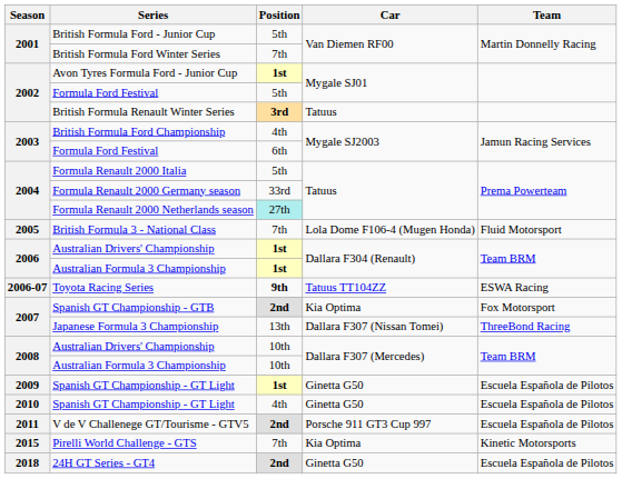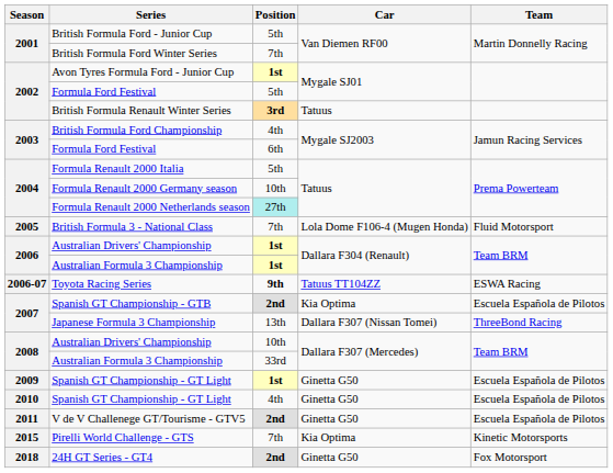 <table class="wikitable" style="font-size: 95%;">
 <tr>
 <th>Season</th>
 <th>Series</th>
 <th>Position</th>
 <th>Car</th>
 <th>Team</th>
 </tr>
 <tr>
 <th rowspan=2>2001</th>
 <td>British Formula Ford - Junior Cup</td>
 <td style="text-align:center">5th</td>
 <td rowspan=2>Van Diemen RF00</td>
 <td rowspan=2>Martin Donnelly Racing</td>
 </tr>
 <tr>
 <td>British Formula Ford Winter Series</td>
 <td align="center">7th</td>
 </tr>
 <tr>
 <th rowspan=3>2002</th>
 <td>Avon Tyres Formula Ford - Junior Cup</td>
 <td align="center" style="background: #ffffbf"><strong>1st</strong></td>
 <td rowspan=2>Mygale SJ01</td>
 <td rowspan=2></td>
 </tr>
 <tr>
 <td><a href='#'>Formula Ford Festival</a></td>
 <td style="text-align:center">5th</td>
 </tr>
 <tr>
 <td>British Formula Renault Winter Series</td>
 <td align="center" style="background: #FFDF9F"><strong>3rd</strong></td>
 <td>Tatuus</td>
 <td></td>
 </tr>
 <tr>
 <th rowspan=2>2003</th>
 <td><a href='#'>British Formula Ford Championship</a></td>
 <td style="text-align:center">4th</td>
 <td rowspan=2>Mygale SJ2003</td>
 <td rowspan=2>Jamun Racing Services</td>
 </tr>
 <tr>
 <td><a href='#'>Formula Ford Festival</a></td>
 <td style="text-align:center">6th</td>
 </tr>
 <tr>
 <th rowspan=3>2004</th>
 <td><a href='#'>Formula Renault 2000 Italia</a></td>
 <td align="center">5th</td>
 <td rowspan=3>Tatuus</td>
 <td rowspan=3><a href='#'>Prema Powerteam</a></td>
 </tr>
 <tr>
 <td><a href='#'>Formula Renault 2000 Germany season</a></td>
-<td align="center">33rd</td>
+<td align="center">10th</td>
 </tr>
 <tr>
 <td><a href='#'>Formula Renault 2000 Netherlands season</a></td>
 <td align="center" style="background: paleturquoise;">27th</td>
 </tr>
 <tr>
 <th>2005</th>
 <td><a href='#'>British Formula 3 - National Class</a></td>
 <td align="center">7th</td>
 <td>Lola Dome F106-4 (Mugen Honda)</td>
 <td>Fluid Motorsport</td>
 </tr>
 <tr>
 <th rowspan=2>2006</th>
 <td><a href='#'>Australian Drivers' Championship</a></td>
 <td align="center" style="background: #ffffbf"><strong>1st</strong></td>
 <td rowspan=2>Dallara F304 (Renault)</td>
 <td rowspan=2><a href='#'>Team BRM</a></td>
 </tr>
 <tr>
 <td><a href='#'>Australian Formula 3 Championship</a></td>
 <td align="center" style="background: #ffffbf"><strong>1st</strong></td>
 </tr>
 <tr>
 <th>2006-07</th>
 <td><a href='#'>Toyota Racing Series</a></td>
 <td align="center"><strong>9th</strong></td>
 <td><a href='#'>Tatuus TT104ZZ</a></td>
 <td>ESWA Racing</td>
 </tr>
 <tr>
 <th rowspan=2>2007</th>
 <td><a href='#'>Spanish GT Championship - GTB</a></td>
 <td align="center" style="background: #dfdfdf"><strong>2nd</strong></td>
 <td>Kia Optima</td>
-<td>Fox Motorsport</td>
+<td>Escuela Española de Pilotos</td>
 </tr>
 <tr>
 <td><a href='#'>Japanese Formula 3 Championship</a></td>
 <td align="center">13th</td>
 <td>Dallara F307 (Nissan Tomei)</td>
 <td><a href='#'>ThreeBond Racing</a></td>
 </tr>
 <tr>
 <th rowspan=2>2008</th>
 <td><a href='#'>Australian Drivers' Championship</a></td>
 <td align="center">10th</td>
 <td rowspan=2>Dallara F307 (Mercedes)</td>
 <td rowspan=2><a href='#'>Team BRM</a></td>
 </tr>
 <tr>
 <td><a href='#'>Australian Formula 3 Championship</a></td>
-<td align="center">10th</td>
+<td align="center">33rd</td>
 </tr>
 <tr>
 <th>2009</th>
 <td><a href='#'>Spanish GT Championship - GT Light</a></td>
 <td align="center" style="background: #ffffbf"><strong>1st</strong></td>
 <td>Ginetta G50</td>
 <td>Escuela Española de Pilotos</td>
 </tr>
 <tr>
 <th>2010</th>
 <td><a href='#'>Spanish GT Championship - GT Light</a></td>
 <td align="center">4th</td>
 <td>Ginetta G50</td>
 <td>Escuela Española de Pilotos</td>
 </tr>
 <tr>
 <th>2011</th>
 <td>V de V Challenege GT/Tourisme - GTV5</td>
 <td align="center" style="background: #dfdfdf"><strong>2nd</strong></td>
-<td>Porsche 911 GT3 Cup 997</td>
+<td>Ginetta G50</td>
 <td>Escuela Española de Pilotos</td>
 </tr>
 <tr>
 <th>2015</th>
 <td><a href='#'>Pirelli World Challenge - GTS</a></td>
 <td align="center">7th</td>
 <td>Kia Optima</td>
 <td>Kinetic Motorsports</td>
 </tr>
 <tr>
 <th>2018</th>
 <td><a href='#'>24H GT Series - GT4</a></td>
 <td align="center" style="background: #dfdfdf"><strong>2nd</strong></td>
 <td>Ginetta G50</td>
-<td>Escuela Española de Pilotos</td>
+<td>Fox Motorsport</td>
 </tr>
 </table>
